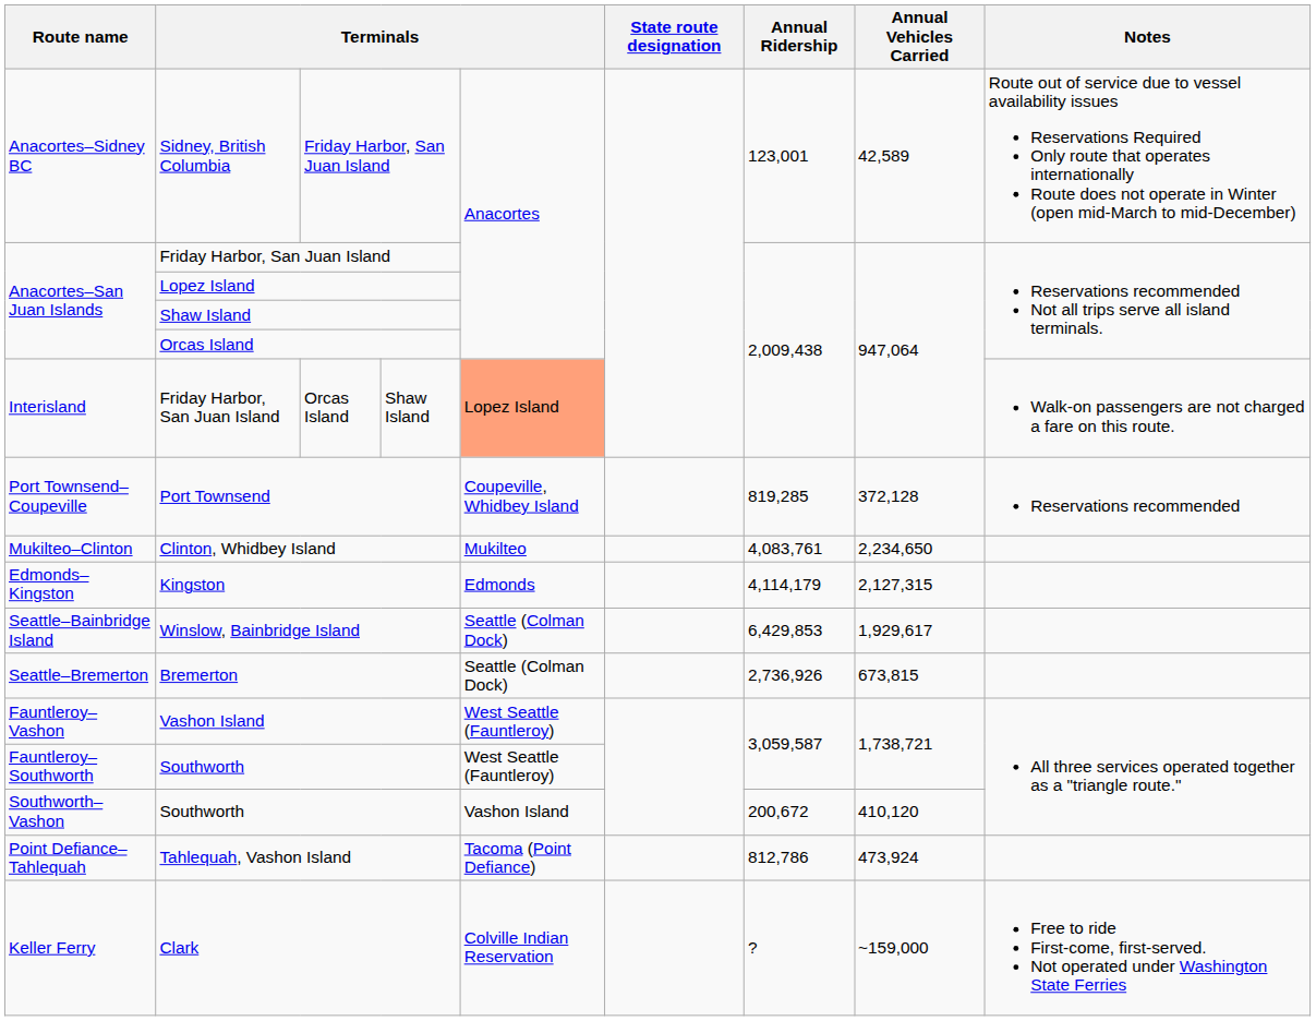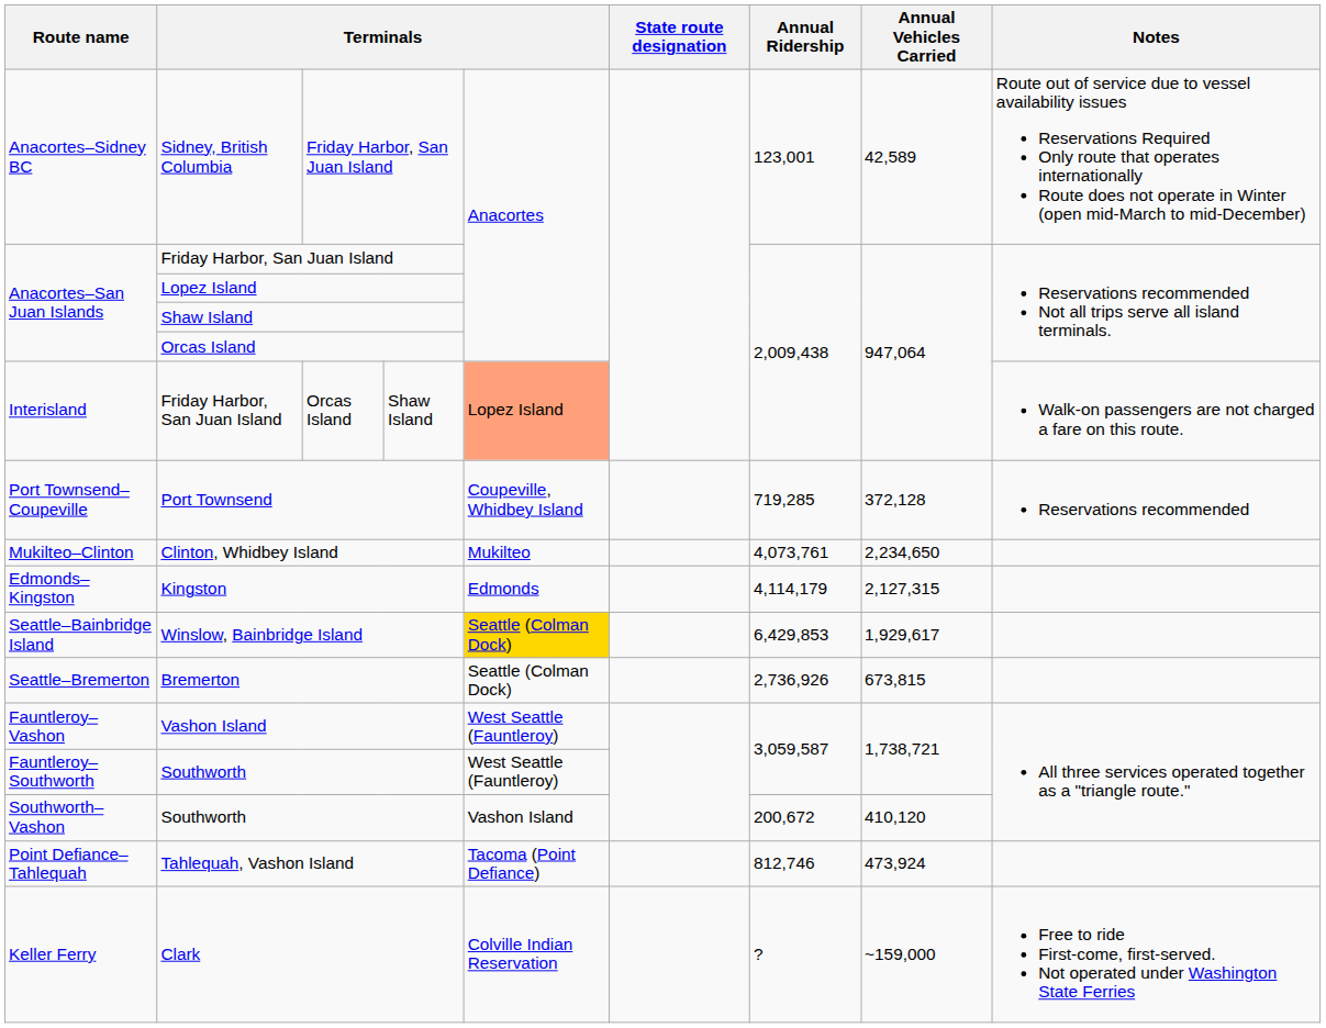 <table class="wikitable sortable">
 <tr>
 <th rowspan="2">Route name</th>
 <th colspan="4" rowspan="2">Terminals</th>
 <th rowspan="2"><a href='#'>State route designation</a></th>
 <th rowspan="2">Annual Ridership</th>
 <th rowspan="2">Annual Vehicles Carried</th>
 <th rowspan="2">Notes</th>
 </tr>
 <tr>
 </tr>
 <tr>
 <td><a href='#'>Anacortes–Sidney BC</a></td>
 <td><a href='#'>Sidney, British Columbia</a></td>
 <td colspan="2"><a href='#'>Friday Harbor</a>, <a href='#'>San Juan Island</a></td>
 <td rowspan="5"><a href='#'>Anacortes</a></td>
 <td rowspan="6"></td>
 <td>123,001</td>
 <td>42,589</td>
 <td>Route out of service due to vessel availability issues<br><ul><li>Reservations Required</li><li>Only route that operates internationally</li><li>Route does not operate in Winter (open mid-March to mid-December)</li></ul></td>
 </tr>
 <tr>
 <td rowspan="4"><a href='#'>Anacortes–San Juan Islands</a></td>
 <td colspan="3">Friday Harbor, San Juan Island</td>
 <td rowspan="5">2,009,438</td>
 <td rowspan="5">947,064</td>
 <td rowspan="4"><br><ul><li>Reservations recommended</li><li>Not all trips serve all island terminals.</li></ul></td>
 </tr>
 <tr>
 <td colspan="3"><a href='#'>Lopez Island</a></td>
 </tr>
 <tr>
 <td colspan="3"><a href='#'>Shaw Island</a></td>
 </tr>
 <tr>
 <td colspan="3"><a href='#'>Orcas Island</a></td>
 </tr>
 <tr>
 <td><a href='#'>Interisland</a></td>
 <td>Friday Harbor, San Juan Island</td>
 <td>Orcas Island</td>
 <td>Shaw Island</td>
 <td style="background: lightsalmon;">Lopez Island</td>
 <td><br><ul><li>Walk-on passengers are not charged a fare on this route.</li></ul></td>
 </tr>
 <tr>
 <td><a href='#'>Port Townsend–Coupeville</a></td>
 <td colspan="3"><a href='#'>Port Townsend</a></td>
 <td><a href='#'>Coupeville</a>, <a href='#'>Whidbey Island</a></td>
 <td></td>
-<td>819,285</td>
+<td>719,285</td>
 <td>372,128</td>
 <td><br><ul><li>Reservations recommended</li></ul></td>
 </tr>
 <tr>
 <td><a href='#'>Mukilteo–Clinton</a></td>
 <td colspan="3"><a href='#'>Clinton</a>, Whidbey Island</td>
 <td><a href='#'>Mukilteo</a></td>
 <td></td>
-<td>4,083,761</td>
+<td>4,073,761</td>
 <td>2,234,650</td>
 <td></td>
 </tr>
 <tr>
 <td><a href='#'>Edmonds–Kingston</a></td>
 <td colspan="3"><a href='#'>Kingston</a></td>
 <td><a href='#'>Edmonds</a></td>
 <td></td>
 <td>4,114,179</td>
 <td>2,127,315</td>
 <td></td>
 </tr>
 <tr>
 <td><a href='#'>Seattle–Bainbridge Island</a></td>
 <td colspan="3"><a href='#'>Winslow</a>, <a href='#'>Bainbridge Island</a></td>
-<td><a href='#'>Seattle</a> (<a href='#'>Colman Dock</a>)</td>
+<td style="background: gold;"><a href='#'>Seattle</a> (<a href='#'>Colman Dock</a>)</td>
 <td></td>
 <td>6,429,853</td>
 <td>1,929,617</td>
 <td></td>
 </tr>
 <tr>
 <td><a href='#'>Seattle–Bremerton</a></td>
 <td colspan="3"><a href='#'>Bremerton</a></td>
 <td>Seattle (Colman Dock)</td>
 <td></td>
 <td>2,736,926</td>
 <td>673,815</td>
 <td></td>
 </tr>
 <tr>
 <td><a href='#'>Fauntleroy–Vashon</a></td>
 <td colspan="3"><a href='#'>Vashon Island</a></td>
 <td><a href='#'>West Seattle</a> (<a href='#'>Fauntleroy</a>)</td>
 <td rowspan="3"></td>
 <td rowspan="2">3,059,587</td>
 <td rowspan="2">1,738,721</td>
 <td rowspan="3"><br><ul><li>All three services operated together as a "triangle route."</li></ul></td>
 </tr>
 <tr>
 <td><a href='#'>Fauntleroy–Southworth</a></td>
 <td colspan="3"><a href='#'>Southworth</a></td>
 <td>West Seattle (Fauntleroy)</td>
 </tr>
 <tr>
 <td><a href='#'>Southworth–Vashon</a></td>
 <td colspan="3">Southworth</td>
 <td>Vashon Island</td>
 <td>200,672</td>
 <td>410,120</td>
 </tr>
 <tr>
 <td><a href='#'>Point Defiance–Tahlequah</a></td>
 <td colspan="3"><a href='#'>Tahlequah</a>, Vashon Island</td>
 <td><a href='#'>Tacoma</a> (<a href='#'>Point Defiance</a>)</td>
 <td></td>
-<td>812,786</td>
+<td>812,746</td>
 <td>473,924</td>
 <td></td>
 </tr>
 <tr>
 <td><a href='#'>Keller Ferry</a></td>
 <td colspan="3"><a href='#'>Clark</a></td>
 <td><a href='#'>Colville Indian Reservation</a></td>
 <td></td>
 <td>?</td>
 <td>~159,000</td>
 <td><br><ul><li>Free to ride</li><li>First-come, first-served.</li><li>Not operated under <a href='#'>Washington State Ferries</a></li></ul></td>
 </tr>
 </table>
